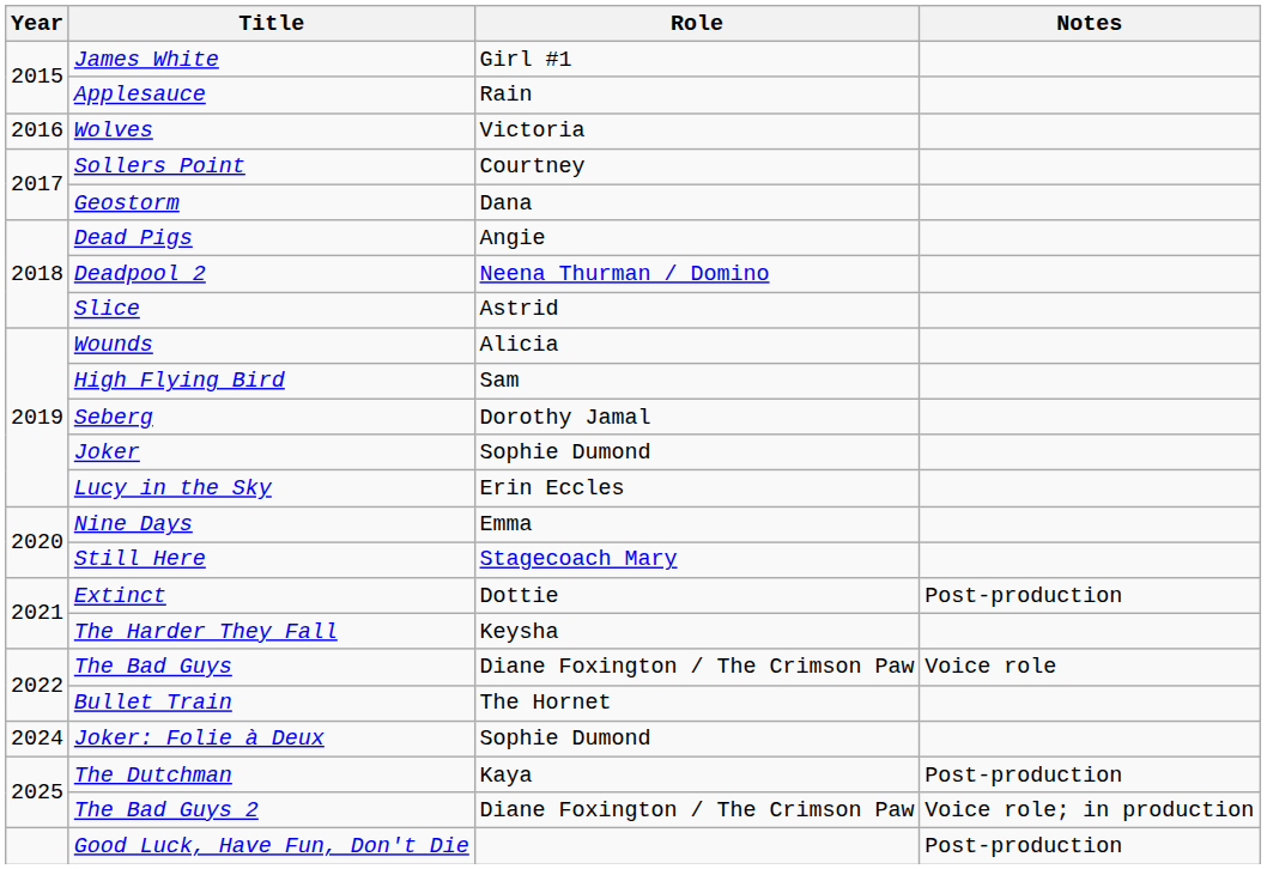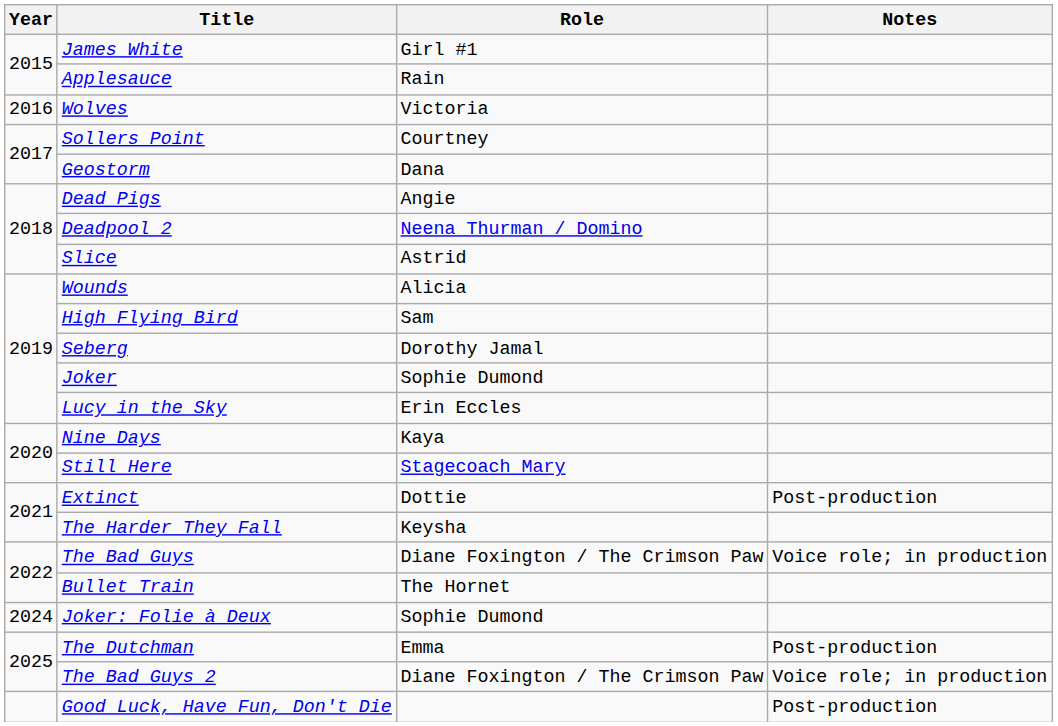 <table class="wikitable sortable">
 <tr>
 <th scope="col">Year</th>
 <th scope="col">Title</th>
 <th scope="col">Role</th>
 <th scope="col" class="unsortable">Notes</th>
 </tr>
 <tr>
 <td rowspan="2">2015</td>
 <td><em><a href='#'>James White</a></em></td>
 <td>Girl #1</td>
 <td></td>
 </tr>
 <tr>
 <td><em><a href='#'>Applesauce</a></em></td>
 <td>Rain</td>
 <td></td>
 </tr>
 <tr>
 <td>2016</td>
 <td><em><a href='#'>Wolves</a></em></td>
 <td>Victoria</td>
 <td></td>
 </tr>
 <tr>
 <td rowspan="2">2017</td>
 <td><em><a href='#'>Sollers Point</a></em></td>
 <td>Courtney</td>
 <td></td>
 </tr>
 <tr>
 <td><em><a href='#'>Geostorm</a></em></td>
 <td>Dana</td>
 <td></td>
 </tr>
 <tr>
 <td rowspan="3">2018</td>
 <td><em><a href='#'>Dead Pigs</a></em></td>
 <td>Angie</td>
 <td></td>
 </tr>
 <tr>
 <td><em><a href='#'>Deadpool 2</a></em></td>
 <td><a href='#'>Neena Thurman / Domino</a></td>
 <td></td>
 </tr>
 <tr>
 <td><em><a href='#'>Slice</a></em></td>
 <td>Astrid</td>
 <td></td>
 </tr>
 <tr>
 <td rowspan="5">2019</td>
 <td><em><a href='#'>Wounds</a></em></td>
 <td>Alicia</td>
 <td></td>
 </tr>
 <tr>
 <td><em><a href='#'>High Flying Bird</a></em></td>
 <td>Sam</td>
 <td></td>
 </tr>
 <tr>
 <td><em><a href='#'>Seberg</a></em></td>
 <td>Dorothy Jamal</td>
 <td></td>
 </tr>
 <tr>
 <td><em><a href='#'>Joker</a></em></td>
 <td>Sophie Dumond</td>
 <td></td>
 </tr>
 <tr>
 <td><em><a href='#'>Lucy in the Sky</a></em></td>
 <td>Erin Eccles</td>
 <td></td>
 </tr>
 <tr>
 <td rowspan="2">2020</td>
 <td><em><a href='#'>Nine Days</a></em></td>
-<td>Emma</td>
+<td>Kaya</td>
 <td></td>
 </tr>
 <tr>
 <td><em><a href='#'>Still Here</a></em></td>
 <td><a href='#'>Stagecoach Mary</a></td>
 <td></td>
 </tr>
 <tr>
 <td rowspan="2">2021</td>
 <td><em><a href='#'>Extinct</a></em></td>
 <td>Dottie</td>
 <td>Post-production</td>
 </tr>
 <tr>
 <td><em><a href='#'>The Harder They Fall</a></em></td>
 <td>Keysha</td>
 <td></td>
 </tr>
 <tr>
 <td rowspan="2">2022</td>
 <td><em><a href='#'>The Bad Guys</a></em></td>
 <td>Diane Foxington / The Crimson Paw</td>
-<td>Voice role</td>
+<td>Voice role; in production</td>
 </tr>
 <tr>
 <td><em><a href='#'>Bullet Train</a></em></td>
 <td>The Hornet</td>
 <td></td>
 </tr>
 <tr>
 <td>2024</td>
 <td><em><a href='#'>Joker: Folie à Deux</a></em></td>
 <td>Sophie Dumond</td>
 <td></td>
 </tr>
 <tr>
 <td rowspan="2">2025</td>
 <td><em><a href='#'>The Dutchman</a></em></td>
-<td>Kaya</td>
+<td>Emma</td>
 <td>Post-production</td>
 </tr>
 <tr>
 <td><em><a href='#'>The Bad Guys 2</a></em></td>
 <td>Diane Foxington / The Crimson Paw</td>
 <td>Voice role; in production</td>
 </tr>
 <tr>
 <td></td>
 <td><em><a href='#'>Good Luck, Have Fun, Don't Die</a></em></td>
 <td></td>
 <td>Post-production</td>
 </tr>
 </table>
